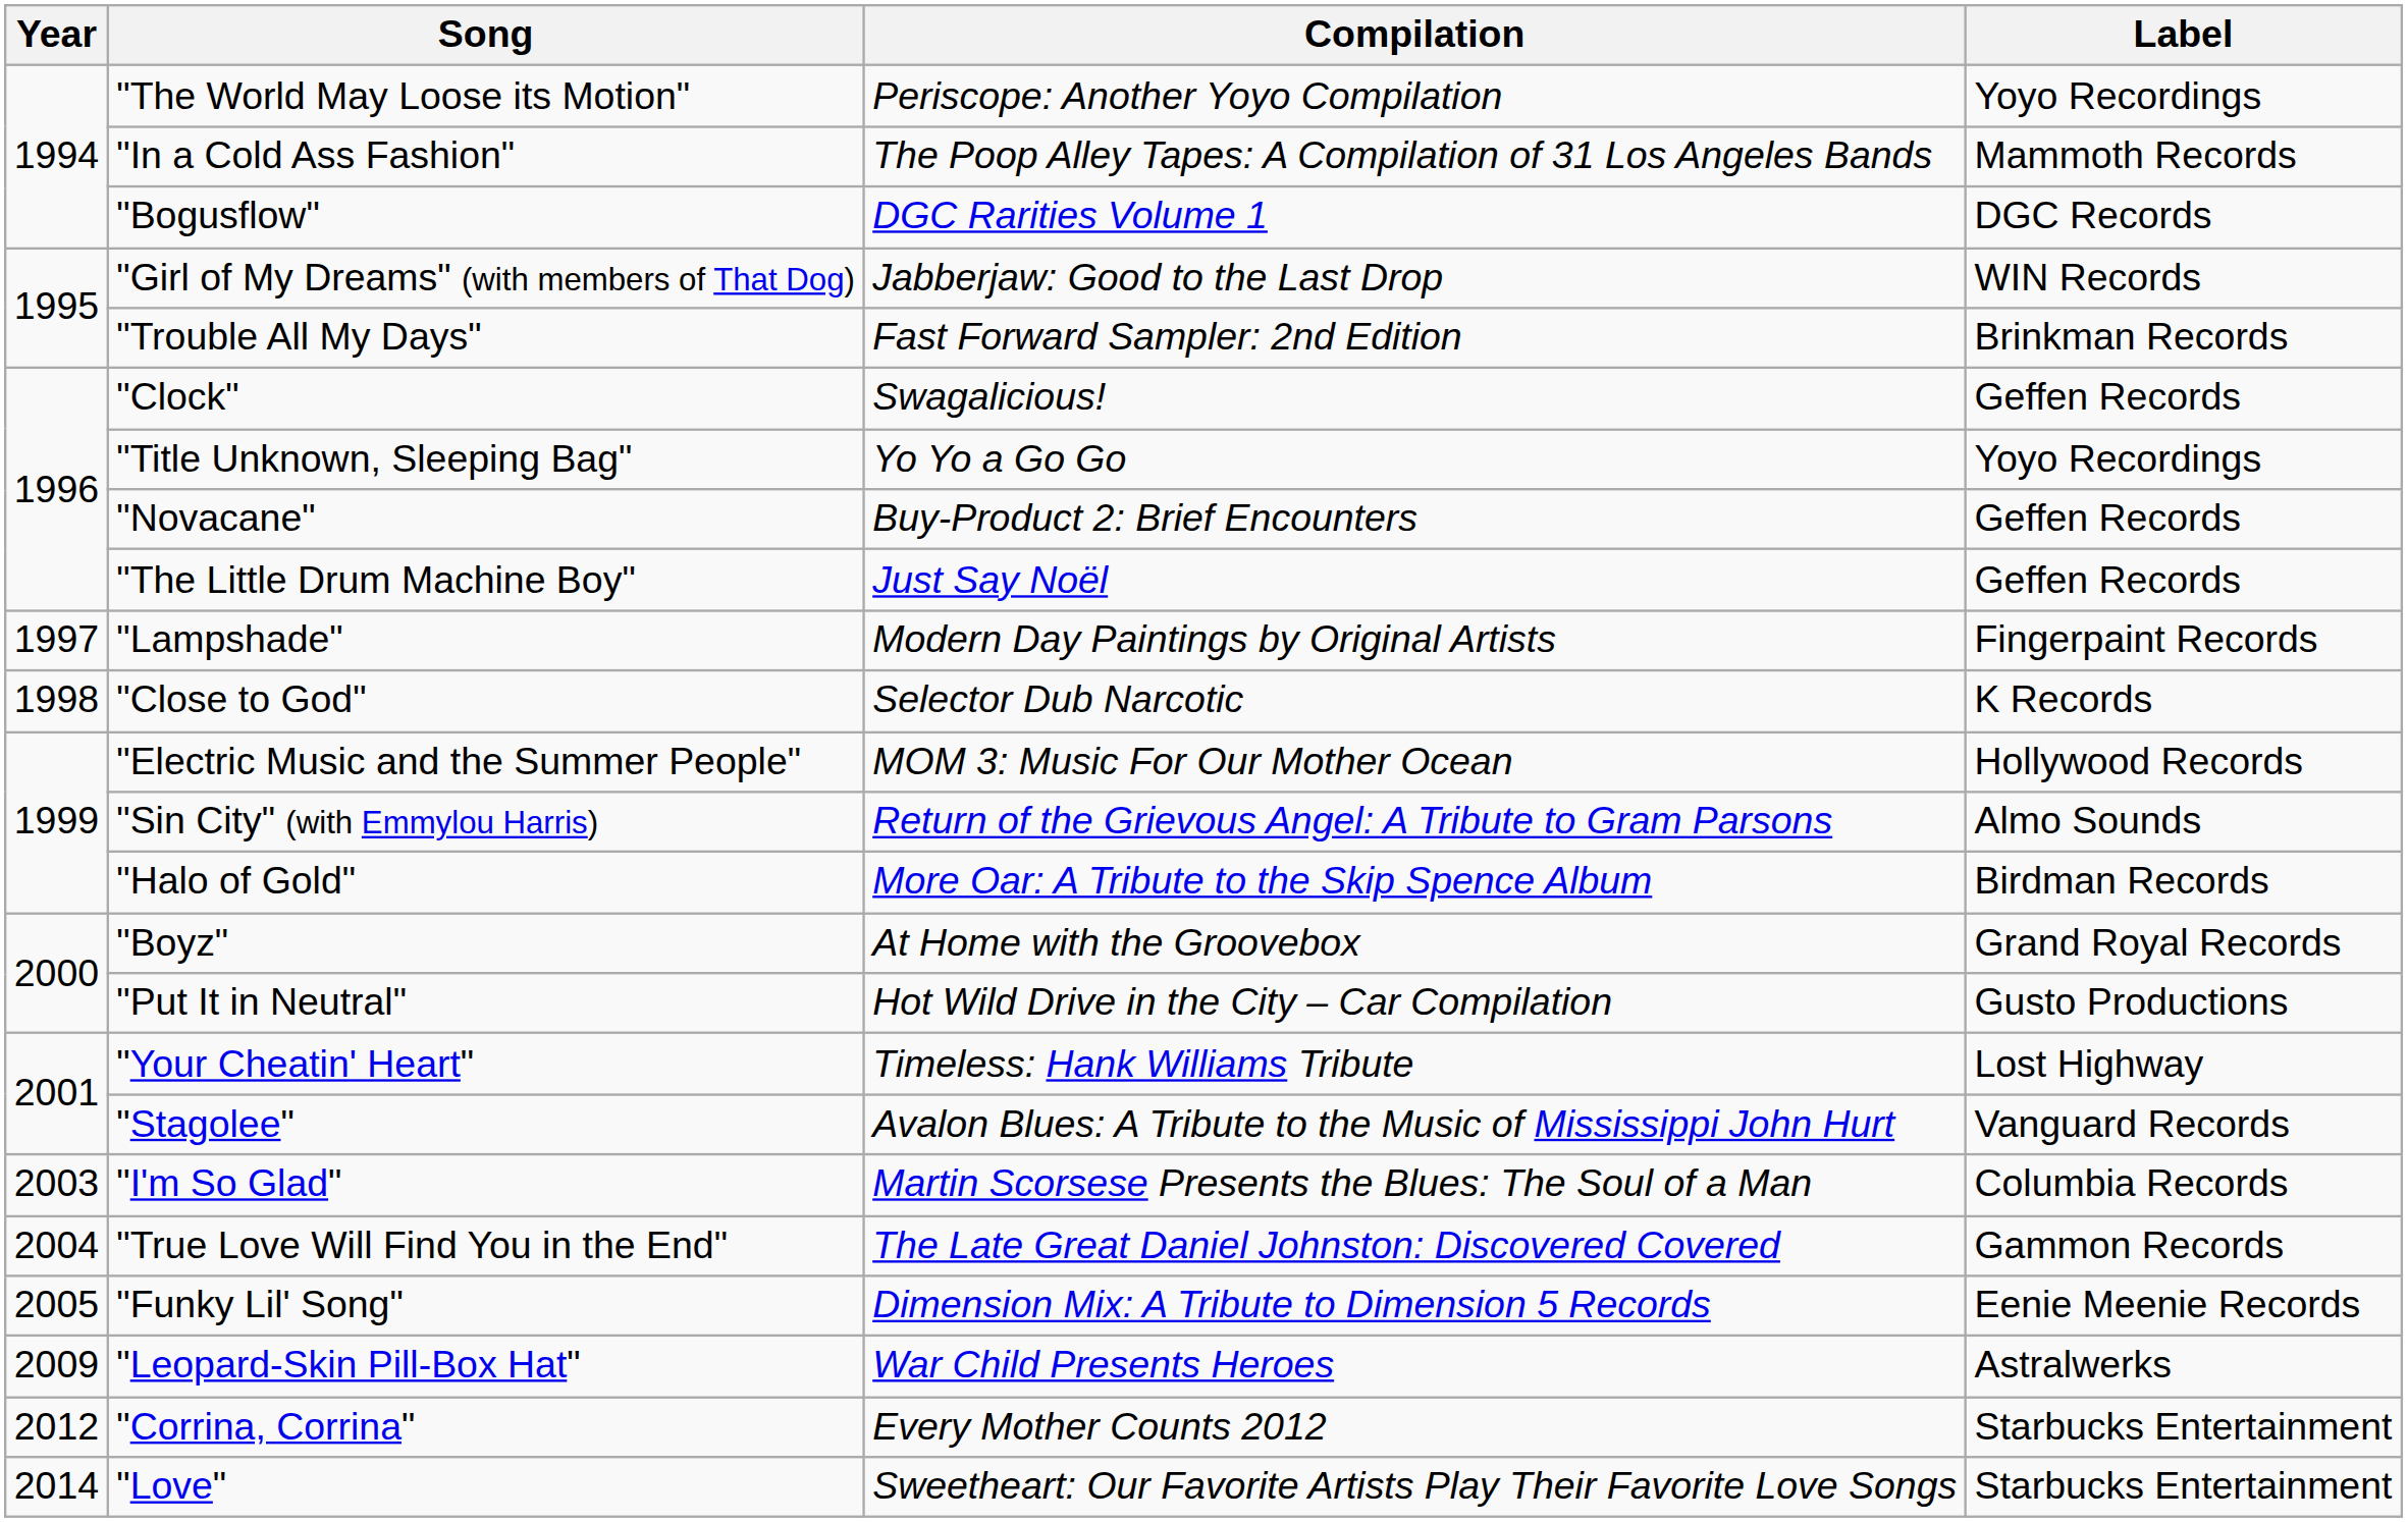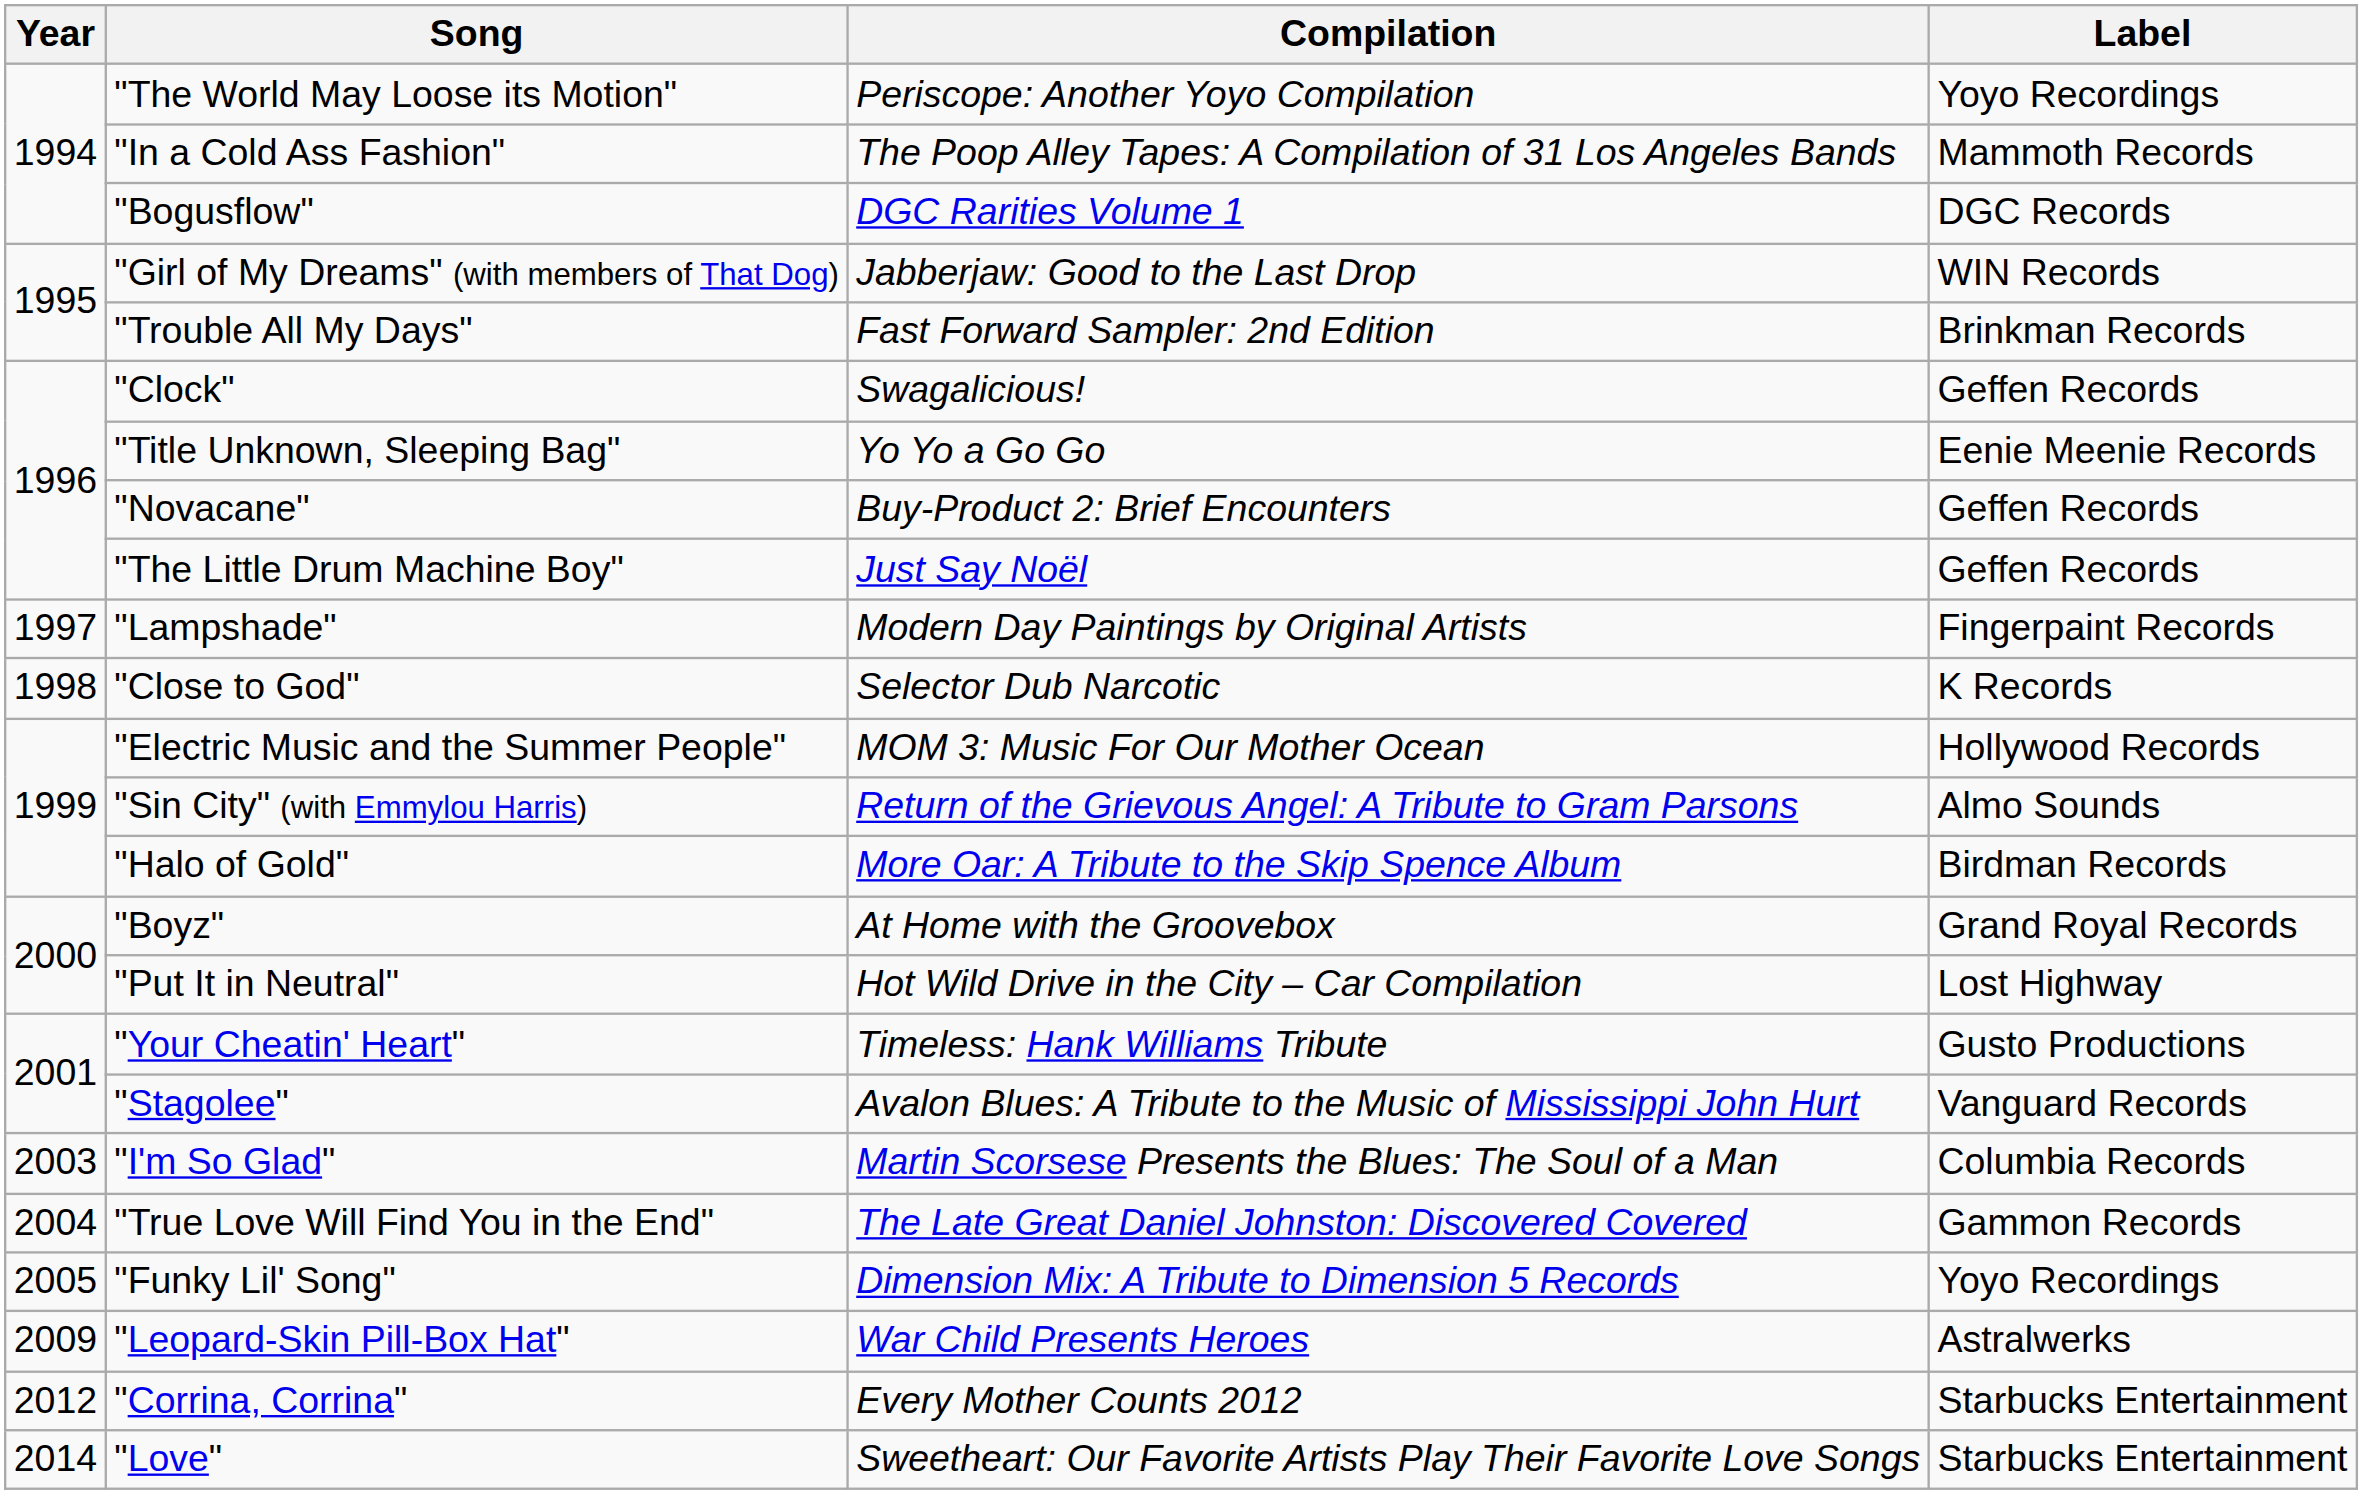 <table class="wikitable">
 <tr>
 <th>Year</th>
 <th>Song</th>
 <th>Compilation</th>
 <th>Label</th>
 </tr>
 <tr>
 <td rowspan="3">1994</td>
 <td>"The World May Loose its Motion"</td>
 <td><em>Periscope: Another Yoyo Compilation</em></td>
 <td>Yoyo Recordings</td>
 </tr>
 <tr>
 <td>"In a Cold Ass Fashion"</td>
 <td><em>The Poop Alley Tapes: A Compilation of 31 Los Angeles Bands</em></td>
 <td>Mammoth Records</td>
 </tr>
 <tr>
 <td>"Bogusflow"</td>
 <td><em><a href='#'>DGC Rarities Volume 1</a></em></td>
 <td>DGC Records</td>
 </tr>
 <tr>
 <td rowspan="2">1995</td>
 <td>"Girl of My Dreams" <small>(with members of <a href='#'>That Dog</a>)</small></td>
 <td><em>Jabberjaw: Good to the Last Drop</em></td>
 <td>WIN Records</td>
 </tr>
 <tr>
 <td>"Trouble All My Days"</td>
 <td><em>Fast Forward Sampler: 2nd Edition</em></td>
 <td>Brinkman Records</td>
 </tr>
 <tr>
 <td rowspan="4">1996</td>
 <td>"Clock"</td>
 <td><em>Swagalicious!</em></td>
 <td>Geffen Records</td>
 </tr>
 <tr>
 <td>"Title Unknown, Sleeping Bag"</td>
 <td><em>Yo Yo a Go Go</em></td>
-<td>Yoyo Recordings</td>
+<td>Eenie Meenie Records</td>
 </tr>
 <tr>
 <td>"Novacane"</td>
 <td><em>Buy-Product 2: Brief Encounters</em></td>
 <td>Geffen Records</td>
 </tr>
 <tr>
 <td>"The Little Drum Machine Boy"</td>
 <td><em><a href='#'>Just Say Noël</a></em></td>
 <td>Geffen Records</td>
 </tr>
 <tr>
 <td>1997</td>
 <td>"Lampshade"</td>
 <td><em>Modern Day Paintings by Original Artists</em></td>
 <td>Fingerpaint Records</td>
 </tr>
 <tr>
 <td>1998</td>
 <td>"Close to God"</td>
 <td><em>Selector Dub Narcotic</em></td>
 <td>K Records</td>
 </tr>
 <tr>
 <td rowspan="3">1999</td>
 <td>"Electric Music and the Summer People"</td>
 <td><em>MOM 3: Music For Our Mother Ocean</em></td>
 <td>Hollywood Records</td>
 </tr>
 <tr>
 <td>"Sin City" <small>(with <a href='#'>Emmylou Harris</a>)</small></td>
 <td><em><a href='#'>Return of the Grievous Angel: A Tribute to Gram Parsons</a></em></td>
 <td>Almo Sounds</td>
 </tr>
 <tr>
 <td>"Halo of Gold"</td>
 <td><em><a href='#'>More Oar: A Tribute to the Skip Spence Album</a></em></td>
 <td>Birdman Records</td>
 </tr>
 <tr>
 <td rowspan="2">2000</td>
 <td>"Boyz"</td>
 <td><em>At Home with the Groovebox</em></td>
 <td>Grand Royal Records</td>
 </tr>
 <tr>
 <td>"Put It in Neutral"</td>
 <td><em>Hot Wild Drive in the City – Car Compilation</em></td>
-<td>Gusto Productions</td>
+<td>Lost Highway</td>
 </tr>
 <tr>
 <td rowspan="2">2001</td>
 <td>"<a href='#'>Your Cheatin' Heart</a>"</td>
 <td><em>Timeless: <a href='#'>Hank Williams</a> Tribute</em></td>
-<td>Lost Highway</td>
+<td>Gusto Productions</td>
 </tr>
 <tr>
 <td>"<a href='#'>Stagolee</a>"</td>
 <td><em>Avalon Blues: A Tribute to the Music of <a href='#'>Mississippi John Hurt</a></em></td>
 <td>Vanguard Records</td>
 </tr>
 <tr>
 <td>2003</td>
 <td>"<a href='#'>I'm So Glad</a>"</td>
 <td><em><a href='#'>Martin Scorsese</a> Presents the Blues: The Soul of a Man</em></td>
 <td>Columbia Records</td>
 </tr>
 <tr>
 <td>2004</td>
 <td>"True Love Will Find You in the End"</td>
 <td><em><a href='#'>The Late Great Daniel Johnston: Discovered Covered</a></em></td>
 <td>Gammon Records</td>
 </tr>
 <tr>
 <td>2005</td>
 <td>"Funky Lil' Song"</td>
 <td><em><a href='#'>Dimension Mix: A Tribute to Dimension 5 Records</a></em></td>
-<td>Eenie Meenie Records</td>
+<td>Yoyo Recordings</td>
 </tr>
 <tr>
 <td>2009</td>
 <td>"<a href='#'>Leopard-Skin Pill-Box Hat</a>"</td>
 <td><em><a href='#'>War Child Presents Heroes</a></em></td>
 <td>Astralwerks</td>
 </tr>
 <tr>
 <td>2012</td>
 <td>"<a href='#'>Corrina, Corrina</a>"</td>
 <td><em>Every Mother Counts 2012</em></td>
 <td>Starbucks Entertainment</td>
 </tr>
 <tr>
 <td>2014</td>
 <td>"<a href='#'>Love</a>"</td>
 <td><em>Sweetheart: Our Favorite Artists Play Their Favorite Love Songs</em></td>
 <td>Starbucks Entertainment</td>
 </tr>
 </table>
